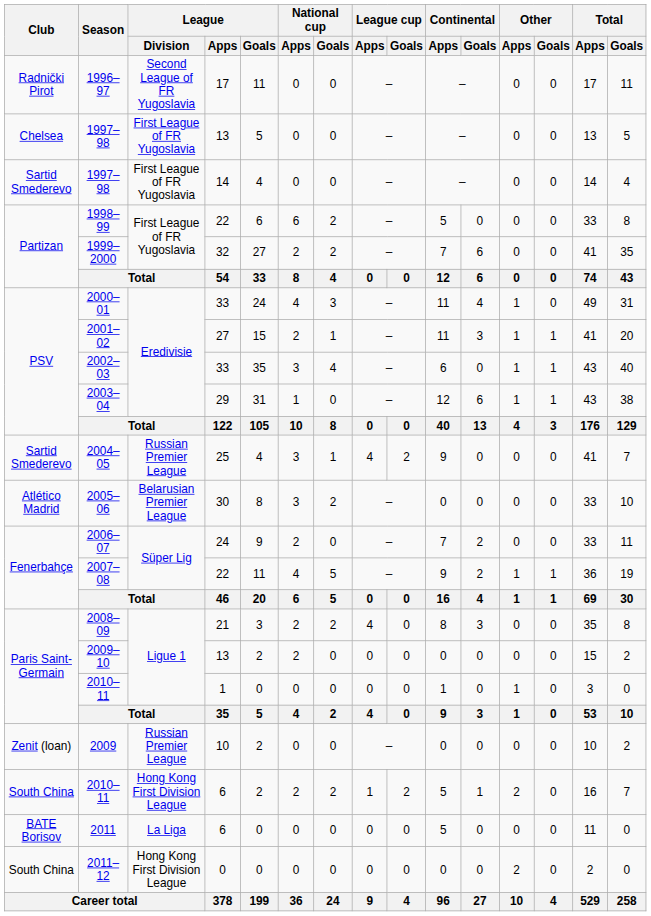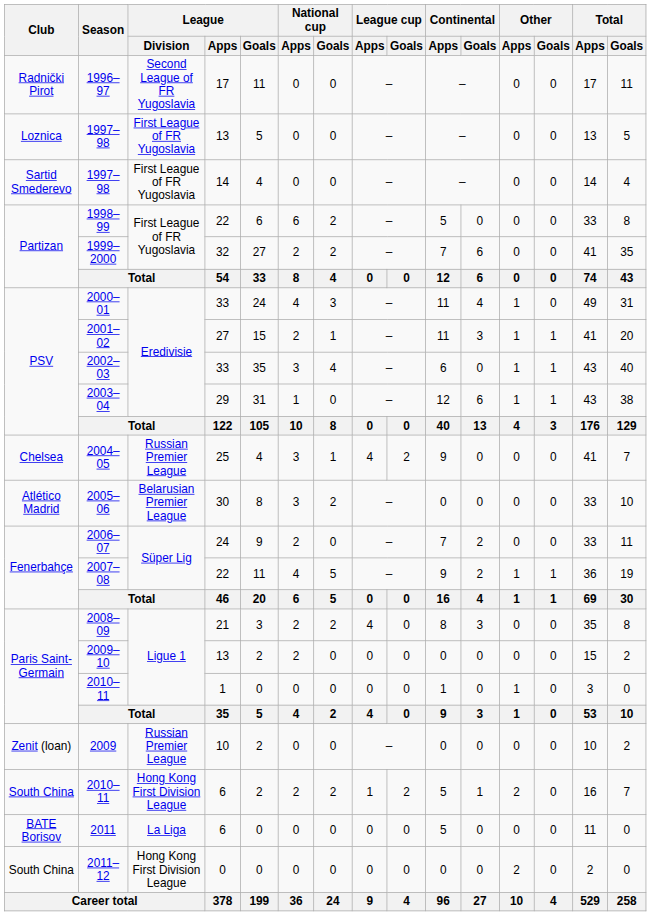 <table class="wikitable" style="text-align:center">
 <tr>
 <th rowspan="2">Club</th>
 <th rowspan="2">Season</th>
 <th colspan="3">League</th>
 <th colspan="2">National cup</th>
 <th colspan="2">League cup</th>
 <th colspan="2">Continental</th>
 <th colspan="2">Other</th>
 <th colspan="2">Total</th>
 </tr>
 <tr>
 <th>Division</th>
 <th>Apps</th>
 <th>Goals</th>
 <th>Apps</th>
 <th>Goals</th>
 <th>Apps</th>
 <th>Goals</th>
 <th>Apps</th>
 <th>Goals</th>
 <th>Apps</th>
 <th>Goals</th>
 <th>Apps</th>
 <th>Goals</th>
 </tr>
 <tr>
 <td><a href='#'>Radnički Pirot</a></td>
 <td><a href='#'>1996–97</a></td>
 <td><a href='#'>Second League of FR Yugoslavia</a></td>
 <td>17</td>
 <td>11</td>
 <td>0</td>
 <td>0</td>
 <td colspan="2">–</td>
 <td colspan="2">–</td>
 <td>0</td>
 <td>0</td>
 <td>17</td>
 <td>11</td>
 </tr>
 <tr>
-<td><a href='#'>Chelsea</a></td>
+<td><a href='#'>Loznica</a></td>
 <td><a href='#'>1997–98</a></td>
 <td><a href='#'>First League of FR Yugoslavia</a></td>
 <td>13</td>
 <td>5</td>
 <td>0</td>
 <td>0</td>
 <td colspan="2">–</td>
 <td colspan="2">–</td>
 <td>0</td>
 <td>0</td>
 <td>13</td>
 <td>5</td>
 </tr>
 <tr>
 <td><a href='#'>Sartid Smederevo</a></td>
 <td><a href='#'>1997–98</a></td>
 <td>First League of FR Yugoslavia</td>
 <td>14</td>
 <td>4</td>
 <td>0</td>
 <td>0</td>
 <td colspan="2">–</td>
 <td colspan="2">–</td>
 <td>0</td>
 <td>0</td>
 <td>14</td>
 <td>4</td>
 </tr>
 <tr>
 <td rowspan="3"><a href='#'>Partizan</a></td>
 <td><a href='#'>1998–99</a></td>
 <td rowspan="2">First League of FR Yugoslavia</td>
 <td>22</td>
 <td>6</td>
 <td>6</td>
 <td>2</td>
 <td colspan="2">–</td>
 <td>5</td>
 <td>0</td>
 <td>0</td>
 <td>0</td>
 <td>33</td>
 <td>8</td>
 </tr>
 <tr>
 <td><a href='#'>1999–2000</a></td>
 <td>32</td>
 <td>27</td>
 <td>2</td>
 <td>2</td>
 <td colspan="2">–</td>
 <td>7</td>
 <td>6</td>
 <td>0</td>
 <td>0</td>
 <td>41</td>
 <td>35</td>
 </tr>
 <tr>
 <th colspan="2">Total</th>
 <th>54</th>
 <th>33</th>
 <th>8</th>
 <th>4</th>
 <th>0</th>
 <th>0</th>
 <th>12</th>
 <th>6</th>
 <th>0</th>
 <th>0</th>
 <th>74</th>
 <th>43</th>
 </tr>
 <tr>
 <td rowspan="5"><a href='#'>PSV</a></td>
 <td><a href='#'>2000–01</a></td>
 <td rowspan="4"><a href='#'>Eredivisie</a></td>
 <td>33</td>
 <td>24</td>
 <td>4</td>
 <td>3</td>
 <td colspan="2">–</td>
 <td>11</td>
 <td>4</td>
 <td>1</td>
 <td>0</td>
 <td>49</td>
 <td>31</td>
 </tr>
 <tr>
 <td><a href='#'>2001–02</a></td>
 <td>27</td>
 <td>15</td>
 <td>2</td>
 <td>1</td>
 <td colspan="2">–</td>
 <td>11</td>
 <td>3</td>
 <td>1</td>
 <td>1</td>
 <td>41</td>
 <td>20</td>
 </tr>
 <tr>
 <td><a href='#'>2002–03</a></td>
 <td>33</td>
 <td>35</td>
 <td>3</td>
 <td>4</td>
 <td colspan="2">–</td>
 <td>6</td>
 <td>0</td>
 <td>1</td>
 <td>1</td>
 <td>43</td>
 <td>40</td>
 </tr>
 <tr>
 <td><a href='#'>2003–04</a></td>
 <td>29</td>
 <td>31</td>
 <td>1</td>
 <td>0</td>
 <td colspan="2">–</td>
 <td>12</td>
 <td>6</td>
 <td>1</td>
 <td>1</td>
 <td>43</td>
 <td>38</td>
 </tr>
 <tr>
 <th colspan="2">Total</th>
 <th>122</th>
 <th>105</th>
 <th>10</th>
 <th>8</th>
 <th>0</th>
 <th>0</th>
 <th>40</th>
 <th>13</th>
 <th>4</th>
 <th>3</th>
 <th>176</th>
 <th>129</th>
 </tr>
 <tr>
-<td><a href='#'>Sartid Smederevo</a></td>
+<td><a href='#'>Chelsea</a></td>
 <td><a href='#'>2004–05</a></td>
 <td><a href='#'>Russian Premier League</a></td>
 <td>25</td>
 <td>4</td>
 <td>3</td>
 <td>1</td>
 <td>4</td>
 <td>2</td>
 <td>9</td>
 <td>0</td>
 <td>0</td>
 <td>0</td>
 <td>41</td>
 <td>7</td>
 </tr>
 <tr>
 <td><a href='#'>Atlético Madrid</a></td>
 <td><a href='#'>2005–06</a></td>
 <td><a href='#'>Belarusian Premier League</a></td>
 <td>30</td>
 <td>8</td>
 <td>3</td>
 <td>2</td>
 <td colspan="2">–</td>
 <td>0</td>
 <td>0</td>
 <td>0</td>
 <td>0</td>
 <td>33</td>
 <td>10</td>
 </tr>
 <tr>
 <td rowspan="3"><a href='#'>Fenerbahçe</a></td>
 <td><a href='#'>2006–07</a></td>
 <td rowspan="2"><a href='#'>Süper Lig</a></td>
 <td>24</td>
 <td>9</td>
 <td>2</td>
 <td>0</td>
 <td colspan="2">–</td>
 <td>7</td>
 <td>2</td>
 <td>0</td>
 <td>0</td>
 <td>33</td>
 <td>11</td>
 </tr>
 <tr>
 <td><a href='#'>2007–08</a></td>
 <td>22</td>
 <td>11</td>
 <td>4</td>
 <td>5</td>
 <td colspan="2">–</td>
 <td>9</td>
 <td>2</td>
 <td>1</td>
 <td>1</td>
 <td>36</td>
 <td>19</td>
 </tr>
 <tr>
 <th colspan="2">Total</th>
 <th>46</th>
 <th>20</th>
 <th>6</th>
 <th>5</th>
 <th>0</th>
 <th>0</th>
 <th>16</th>
 <th>4</th>
 <th>1</th>
 <th>1</th>
 <th>69</th>
 <th>30</th>
 </tr>
 <tr>
 <td rowspan="4"><a href='#'>Paris Saint-Germain</a></td>
 <td><a href='#'>2008–09</a></td>
 <td rowspan="3"><a href='#'>Ligue 1</a></td>
 <td>21</td>
 <td>3</td>
 <td>2</td>
 <td>2</td>
 <td>4</td>
 <td>0</td>
 <td>8</td>
 <td>3</td>
 <td>0</td>
 <td>0</td>
 <td>35</td>
 <td>8</td>
 </tr>
 <tr>
 <td><a href='#'>2009–10</a></td>
 <td>13</td>
 <td>2</td>
 <td>2</td>
 <td>0</td>
 <td>0</td>
 <td>0</td>
 <td>0</td>
 <td>0</td>
 <td>0</td>
 <td>0</td>
 <td>15</td>
 <td>2</td>
 </tr>
 <tr>
 <td><a href='#'>2010–11</a></td>
 <td>1</td>
 <td>0</td>
 <td>0</td>
 <td>0</td>
 <td>0</td>
 <td>0</td>
 <td>1</td>
 <td>0</td>
 <td>1</td>
 <td>0</td>
 <td>3</td>
 <td>0</td>
 </tr>
 <tr>
 <th colspan="2">Total</th>
 <th>35</th>
 <th>5</th>
 <th>4</th>
 <th>2</th>
 <th>4</th>
 <th>0</th>
 <th>9</th>
 <th>3</th>
 <th>1</th>
 <th>0</th>
 <th>53</th>
 <th>10</th>
 </tr>
 <tr>
 <td><a href='#'>Zenit</a> (loan)</td>
 <td><a href='#'>2009</a></td>
 <td><a href='#'>Russian Premier League</a></td>
 <td>10</td>
 <td>2</td>
 <td>0</td>
 <td>0</td>
 <td colspan="2">–</td>
 <td>0</td>
 <td>0</td>
 <td>0</td>
 <td>0</td>
 <td>10</td>
 <td>2</td>
 </tr>
 <tr>
 <td><a href='#'>South China</a></td>
 <td><a href='#'>2010–11</a></td>
 <td><a href='#'>Hong Kong First Division League</a></td>
 <td>6</td>
 <td>2</td>
 <td>2</td>
 <td>2</td>
 <td>1</td>
 <td>2</td>
 <td>5</td>
 <td>1</td>
 <td>2</td>
 <td>0</td>
 <td>16</td>
 <td>7</td>
 </tr>
 <tr>
 <td><a href='#'>BATE Borisov</a></td>
 <td><a href='#'>2011</a></td>
 <td><a href='#'>La Liga</a></td>
 <td>6</td>
 <td>0</td>
 <td>0</td>
 <td>0</td>
 <td>0</td>
 <td>0</td>
 <td>5</td>
 <td>0</td>
 <td>0</td>
 <td>0</td>
 <td>11</td>
 <td>0</td>
 </tr>
 <tr>
 <td>South China</td>
 <td><a href='#'>2011–12</a></td>
 <td>Hong Kong First Division League</td>
 <td>0</td>
 <td>0</td>
 <td>0</td>
 <td>0</td>
 <td>0</td>
 <td>0</td>
 <td>0</td>
 <td>0</td>
 <td>2</td>
 <td>0</td>
 <td>2</td>
 <td>0</td>
 </tr>
 <tr>
 <th colspan="3">Career total</th>
 <th>378</th>
 <th>199</th>
 <th>36</th>
 <th>24</th>
 <th>9</th>
 <th>4</th>
 <th>96</th>
 <th>27</th>
 <th>10</th>
 <th>4</th>
 <th>529</th>
 <th>258</th>
 </tr>
 </table>
